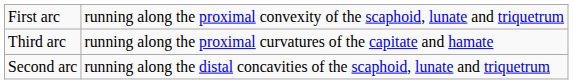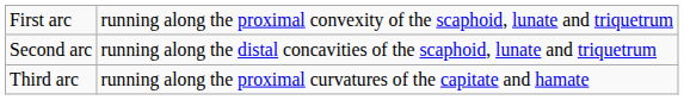 <table class="wikitable">
 <tr>
 <td>First arc</td>
 <td>running along the <a href='#'>proximal</a> convexity of the <a href='#'>scaphoid</a>, <a href='#'>lunate</a> and <a href='#'>triquetrum</a></td>
 </tr>
 <tr>
+<td>Second arc</td>
+<td>running along the <a href='#'>distal</a> concavities of the <a href='#'>scaphoid</a>, <a href='#'>lunate</a> and <a href='#'>triquetrum</a></td>
+</tr>
+<tr>
 <td>Third arc</td>
 <td>running along the <a href='#'>proximal</a> curvatures of the <a href='#'>capitate</a> and <a href='#'>hamate</a></td>
 </tr>
-<tr>
-<td>Second arc</td>
-<td>running along the <a href='#'>distal</a> concavities of the <a href='#'>scaphoid</a>, <a href='#'>lunate</a> and <a href='#'>triquetrum</a></td>
-</tr>
 </table>
